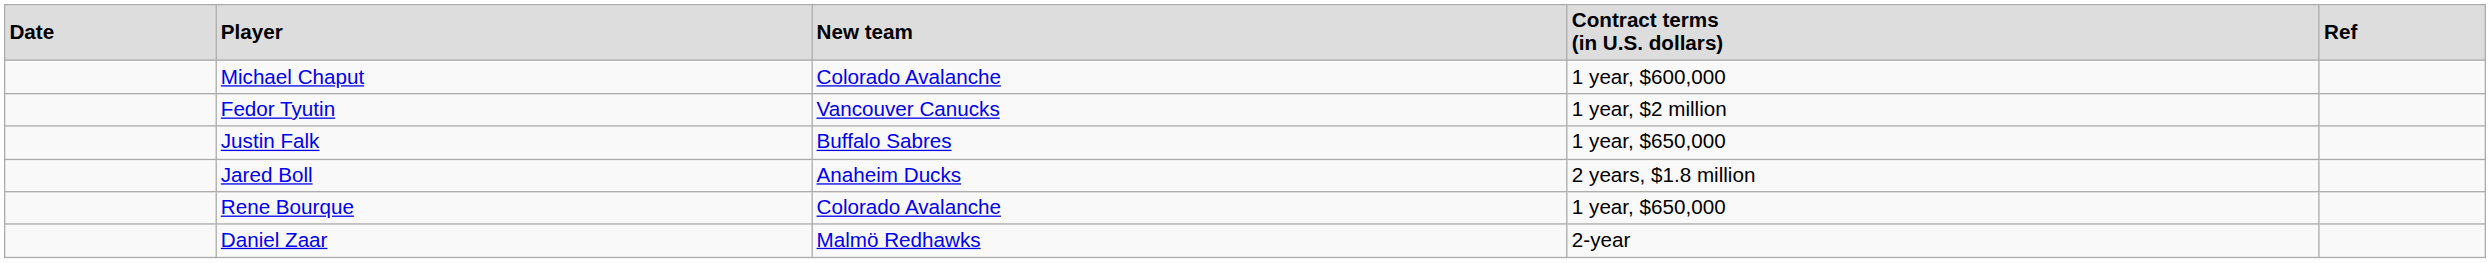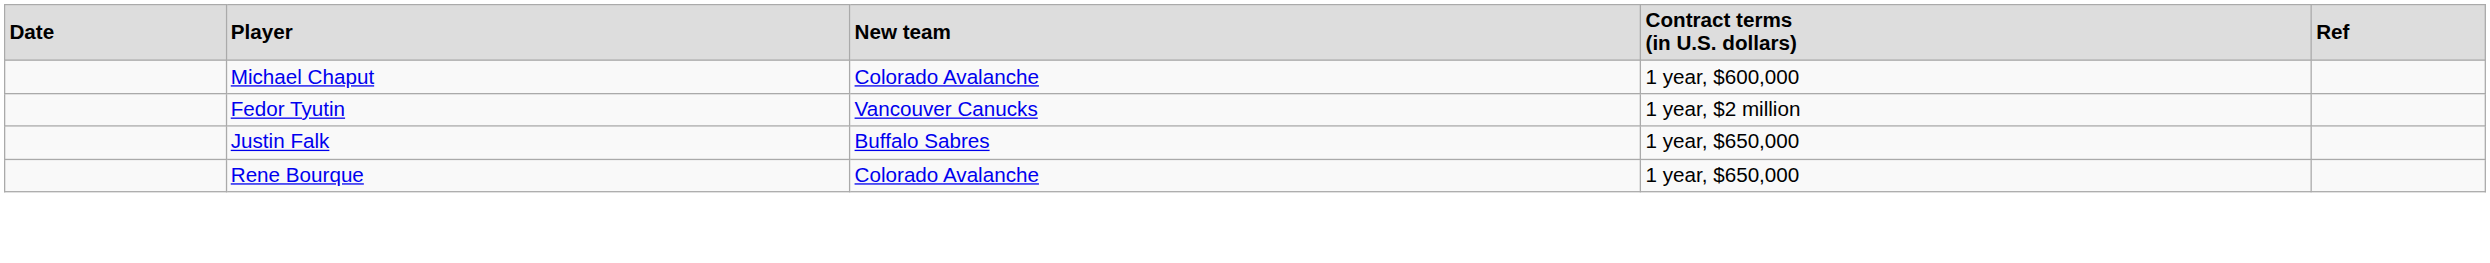 <table class="wikitable" style="width:97%;">
 <tr style="background:#ddd;">
 <td><strong>Date</strong></td>
 <td><strong>Player</strong></td>
 <td><strong>New team</strong></td>
 <td><strong>Contract terms</strong><br><strong>(in U.S. dollars)</strong></td>
 <td><strong>Ref</strong></td>
 </tr>
 <tr>
 <td></td>
 <td><a href='#'>Michael Chaput</a></td>
 <td><a href='#'>Colorado Avalanche</a></td>
 <td>1 year, $600,000</td>
 <td></td>
 </tr>
 <tr>
 <td></td>
 <td><a href='#'>Fedor Tyutin</a></td>
 <td><a href='#'>Vancouver Canucks</a></td>
 <td>1 year, $2 million</td>
 <td></td>
 </tr>
 <tr>
 <td></td>
 <td><a href='#'>Justin Falk</a></td>
 <td><a href='#'>Buffalo Sabres</a></td>
 <td>1 year, $650,000</td>
 <td></td>
 </tr>
 <tr>
 <td></td>
-<td><a href='#'>Jared Boll</a></td>
-<td><a href='#'>Anaheim Ducks</a></td>
-<td>2 years, $1.8 million</td>
-<td></td>
-</tr>
-<tr>
-<td></td>
 <td><a href='#'>Rene Bourque</a></td>
 <td><a href='#'>Colorado Avalanche</a></td>
 <td>1 year, $650,000</td>
 <td></td>
 </tr>
-<tr>
-<td></td>
-<td><a href='#'>Daniel Zaar</a></td>
-<td><a href='#'>Malmö Redhawks</a></td>
-<td>2-year</td>
-<td></td>
-</tr>
 </table>
